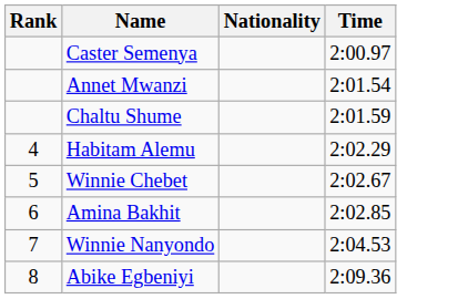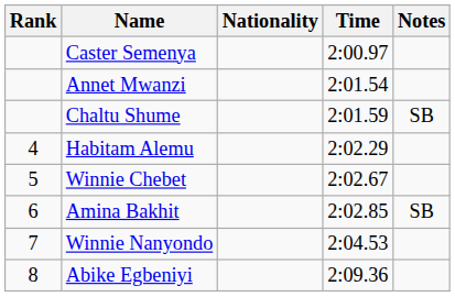 <table class="wikitable sortable" style="text-align:center">
 <tr>
 <th>Rank</th>
 <th>Name</th>
 <th>Nationality</th>
 <th>Time</th>
+<th>Notes</th>
 </tr>
 <tr>
 <td></td>
 <td align=left><a href='#'>Caster Semenya</a></td>
 <td align=left></td>
 <td>2:00.97</td>
+<td></td>
 </tr>
 <tr>
 <td></td>
 <td align=left><a href='#'>Annet Mwanzi</a></td>
 <td align=left></td>
 <td>2:01.54</td>
+<td></td>
 </tr>
 <tr>
 <td></td>
 <td align=left><a href='#'>Chaltu Shume</a></td>
 <td align=left></td>
 <td>2:01.59</td>
+<td>SB</td>
 </tr>
 <tr>
 <td>4</td>
 <td align=left><a href='#'>Habitam Alemu</a></td>
 <td align=left></td>
 <td>2:02.29</td>
+<td></td>
 </tr>
 <tr>
 <td>5</td>
 <td align=left><a href='#'>Winnie Chebet</a></td>
 <td align=left></td>
 <td>2:02.67</td>
+<td></td>
 </tr>
 <tr>
 <td>6</td>
 <td align=left><a href='#'>Amina Bakhit</a></td>
 <td align=left></td>
 <td>2:02.85</td>
+<td>SB</td>
 </tr>
 <tr>
 <td>7</td>
 <td align=left><a href='#'>Winnie Nanyondo</a></td>
 <td align=left></td>
 <td>2:04.53</td>
+<td></td>
 </tr>
 <tr>
 <td>8</td>
 <td align=left><a href='#'>Abike Egbeniyi</a></td>
 <td align=left></td>
 <td>2:09.36</td>
+<td></td>
 </tr>
 </table>
